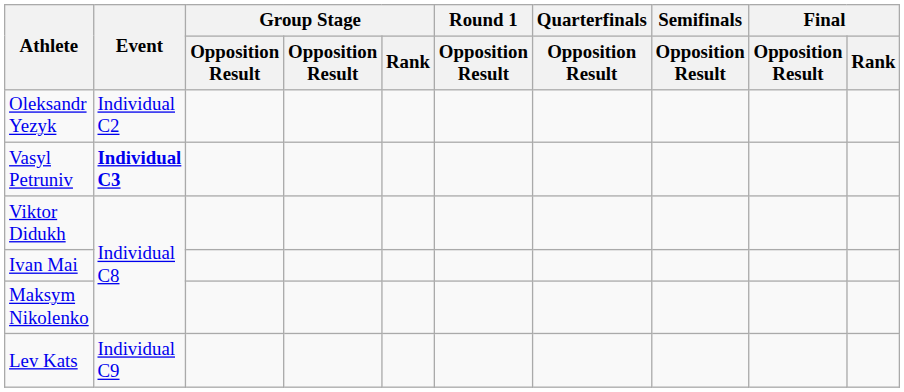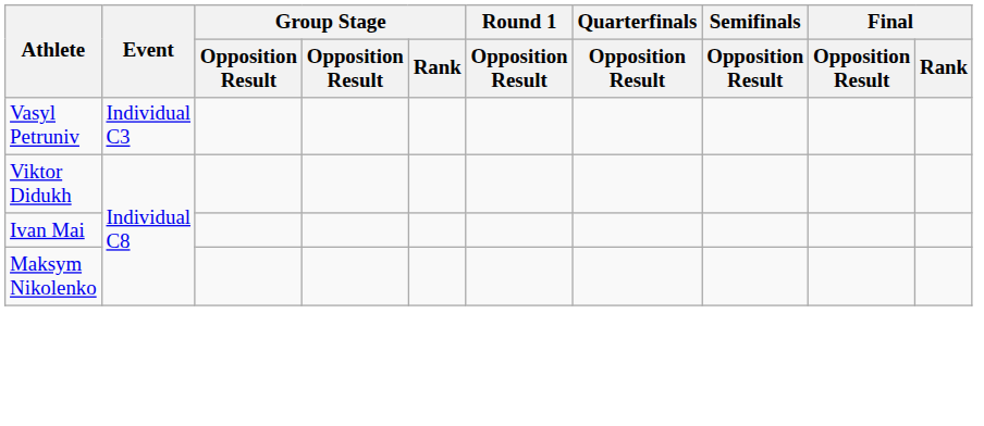 <table class=wikitable style="font-size:90%">
 <tr>
 <th rowspan="2">Athlete</th>
 <th rowspan="2">Event</th>
 <th colspan="3">Group Stage</th>
 <th>Round 1</th>
 <th>Quarterfinals</th>
 <th>Semifinals</th>
 <th colspan="2">Final</th>
 </tr>
 <tr>
 <th>Opposition<br>Result</th>
 <th>Opposition<br>Result</th>
 <th>Rank</th>
 <th>Opposition<br>Result</th>
 <th>Opposition<br>Result</th>
 <th>Opposition<br>Result</th>
 <th>Opposition<br>Result</th>
 <th>Rank</th>
 </tr>
 <tr align=center>
-<td align=left><a href='#'>Oleksandr Yezyk</a></td>
-<td align=left><a href='#'>Individual C2</a></td>
-<td></td>
-<td></td>
-<td></td>
-<td></td>
-<td></td>
-<td></td>
-<td></td>
-<td></td>
-</tr>
-<tr align=center>
 <td align=left><a href='#'>Vasyl Petruniv</a></td>
-<td align=left><strong><a href='#'>Individual C3</a></strong></td>
+<td align=left><a href='#'>Individual C3</a></td>
 <td></td>
 <td></td>
 <td></td>
 <td></td>
 <td></td>
 <td></td>
 <td></td>
 <td></td>
 </tr>
 <tr align=center>
 <td align=left><a href='#'>Viktor Didukh</a></td>
 <td rowspan="3" align="left"><a href='#'>Individual C8</a></td>
 <td></td>
 <td></td>
 <td></td>
 <td></td>
 <td></td>
 <td></td>
 <td></td>
 <td></td>
 </tr>
 <tr align=center>
 <td align=left><a href='#'>Ivan Mai</a></td>
 <td></td>
 <td></td>
 <td></td>
 <td></td>
 <td></td>
 <td></td>
 <td></td>
 <td></td>
 </tr>
 <tr align=center>
 <td align=left><a href='#'>Maksym Nikolenko</a></td>
 <td></td>
 <td></td>
 <td></td>
 <td></td>
 <td></td>
 <td></td>
 <td></td>
 <td></td>
 </tr>
-<tr align=center>
-<td align=left><a href='#'>Lev Kats</a></td>
-<td align=left><a href='#'>Individual C9</a></td>
-<td></td>
-<td></td>
-<td></td>
-<td></td>
-<td></td>
-<td></td>
-<td></td>
-<td></td>
-</tr>
 </table>
